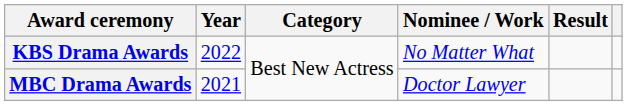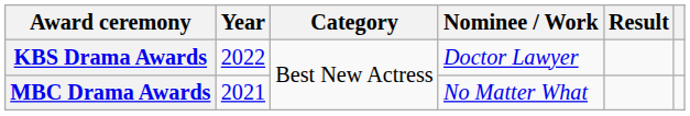 <table class="wikitable plainrowheaders sortable">
 <tr>
 <th scope="col">Award ceremony</th>
 <th scope="col">Year</th>
 <th scope="col">Category</th>
 <th scope="col">Nominee / Work</th>
 <th scope="col">Result</th>
 <th scope="col" class="unsortable"></th>
 </tr>
 <tr>
 <th scope="row"><a href='#'>KBS Drama Awards</a></th>
 <td style="text-align:center"><a href='#'>2022</a></td>
 <td rowspan="2">Best New Actress</td>
-<td><em><a href='#'>No Matter What</a></em></td>
+<td><em><a href='#'>Doctor Lawyer</a></em></td>
 <td></td>
 <td style="text-align:center"></td>
 </tr>
 <tr>
 <th scope="row"><a href='#'>MBC Drama Awards</a></th>
 <td style="text-align:center"><a href='#'>2021</a></td>
-<td><em><a href='#'>Doctor Lawyer</a></em></td>
+<td><em><a href='#'>No Matter What</a></em></td>
 <td></td>
 <td style="text-align:center"></td>
 </tr>
 </table>
